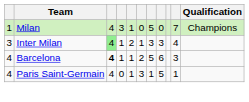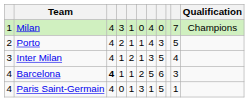 <table class="wikitable" style="text-align:center">
 <tr>
 <th></th>
 <th>Team</th>
 <th></th>
 <th></th>
 <th></th>
 <th></th>
 <th></th>
 <th></th>
 <th></th>
 <th></th>
 <th>Qualification</th>
 </tr>
 <tr style="background:#D0F0C0;">
 <td>1</td>
 <td align="left"> <a href='#'>Milan</a></td>
 <td>4</td>
 <td>3</td>
 <td>1</td>
 <td>0</td>
-<td>5</td>
+<td>4</td>
 <td>0</td>
 <td></td>
 <td>7</td>
 <td>Champions</td>
 </tr>
 <tr>
+<td>2</td>
+<td align="left"> <a href='#'>Porto</a></td>
+<td>4</td>
+<td>2</td>
+<td>1</td>
+<td>1</td>
+<td>4</td>
+<td>3</td>
+<td></td>
+<td>5</td>
+<td></td>
+</tr>
+<tr>
 <td>3</td>
 <td align="left"> <a href='#'>Inter Milan</a></td>
-<td style="background: lightgreen;">4</td>
+<td>4</td>
 <td>1</td>
 <td>2</td>
 <td>1</td>
 <td>3</td>
-<td>3</td>
+<td>5</td>
 <td></td>
 <td>4</td>
 <td></td>
 </tr>
 <tr>
 <td>4</td>
 <td align="left"> <a href='#'>Barcelona</a></td>
 <td><strong>4</strong></td>
 <td>1</td>
 <td>1</td>
 <td>2</td>
 <td>5</td>
 <td>6</td>
 <td></td>
 <td>3</td>
 <td></td>
 </tr>
 <tr>
 <td>4</td>
 <td align="left"> <a href='#'>Paris Saint-Germain</a></td>
 <td>4</td>
 <td>0</td>
 <td>1</td>
 <td>3</td>
 <td>1</td>
 <td>5</td>
 <td></td>
 <td>1</td>
 <td></td>
 </tr>
 </table>
